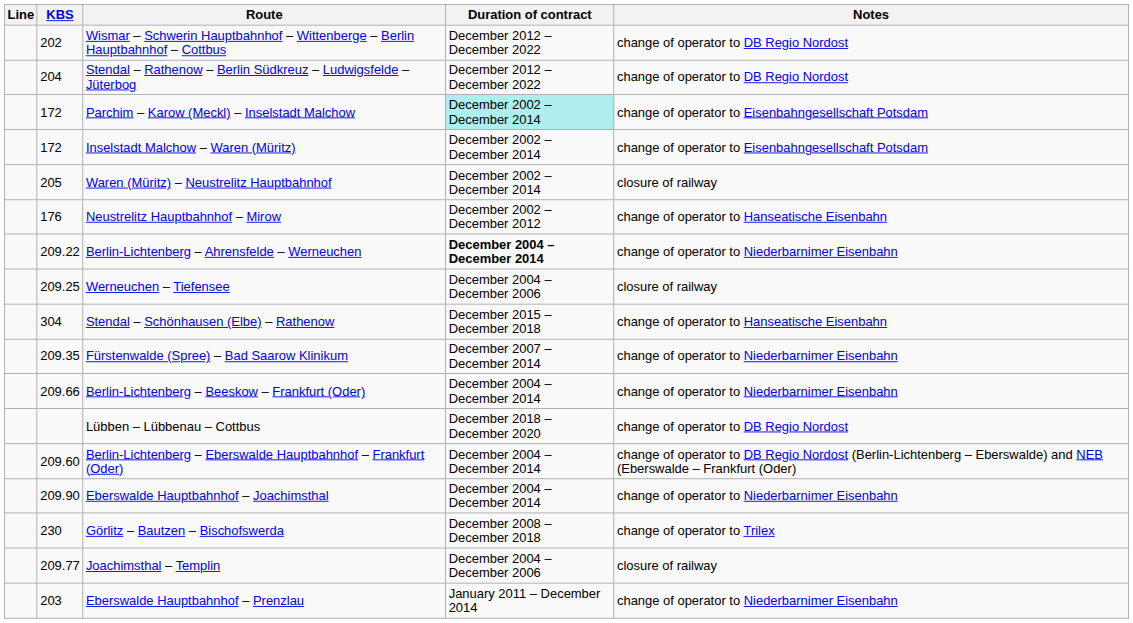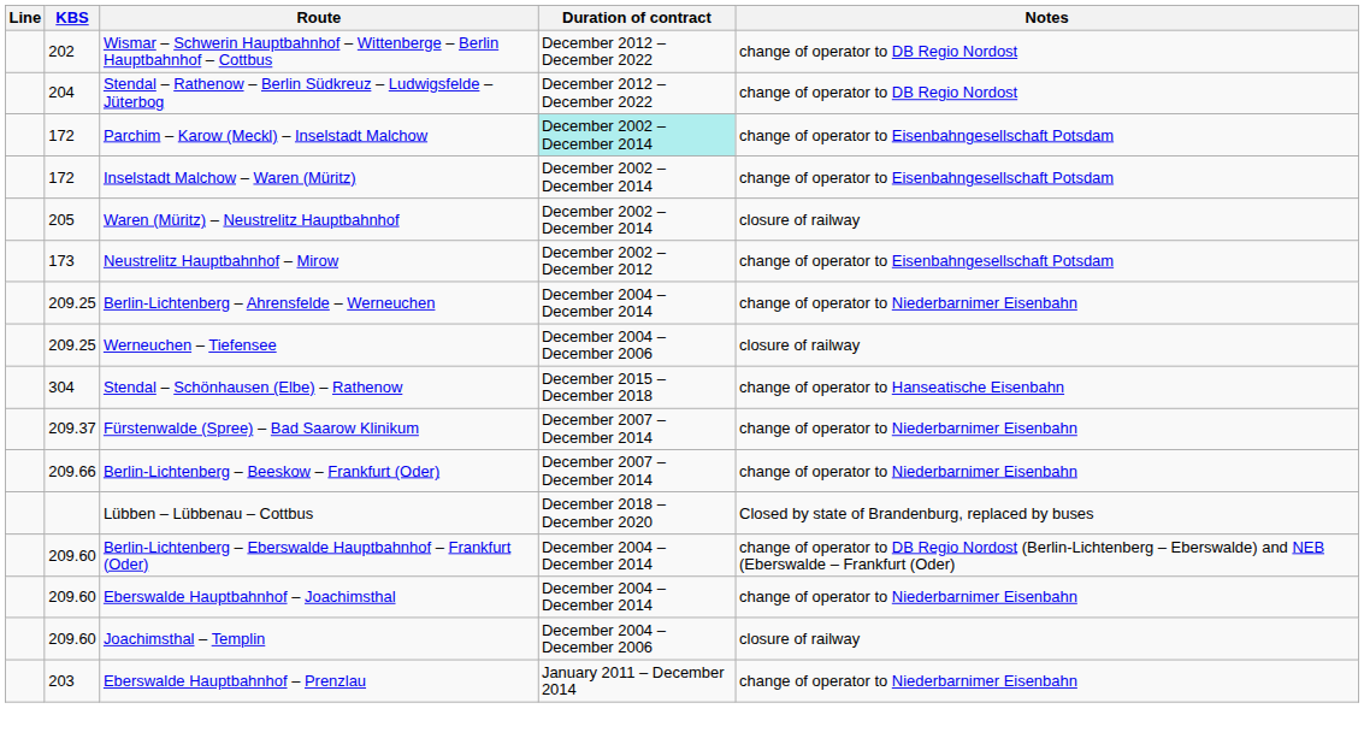 <table class="wikitable sortable" style="Font-Size: 90%">
 <tr class="hintergrundfarbe6">
 <th>Line</th>
 <th><a href='#'>KBS</a></th>
 <th>Route</th>
 <th>Duration of contract</th>
 <th>Notes</th>
 </tr>
 <tr>
 <td align="center"></td>
 <td>202</td>
 <td><a href='#'>Wismar</a> – <a href='#'>Schwerin Hauptbahnhof</a> – <a href='#'>Wittenberge</a> – <a href='#'>Berlin Hauptbahnhof</a> – <a href='#'>Cottbus</a></td>
 <td>December 2012 – December 2022</td>
 <td>change of operator to <a href='#'>DB Regio Nordost</a></td>
 </tr>
 <tr>
 <td align="center"></td>
 <td>204</td>
 <td><a href='#'>Stendal</a> – <a href='#'>Rathenow</a> – <a href='#'>Berlin Südkreuz</a> – <a href='#'>Ludwigsfelde</a> – <a href='#'>Jüterbog</a></td>
 <td>December 2012 – December 2022</td>
 <td>change of operator to <a href='#'>DB Regio Nordost</a></td>
 </tr>
 <tr>
 <td align="center"></td>
 <td>172</td>
 <td><a href='#'>Parchim</a> – <a href='#'>Karow (Meckl)</a> – <a href='#'>Inselstadt Malchow</a></td>
 <td style="background: paleturquoise;">December 2002 – December 2014</td>
 <td>change of operator to <a href='#'>Eisenbahngesellschaft Potsdam</a></td>
 </tr>
 <tr>
 <td align="center"></td>
 <td>172</td>
 <td><a href='#'>Inselstadt Malchow</a> – <a href='#'>Waren (Müritz)</a></td>
 <td>December 2002 – December 2014</td>
 <td>change of operator to <a href='#'>Eisenbahngesellschaft Potsdam</a></td>
 </tr>
 <tr>
 <td align="center"></td>
 <td>205</td>
 <td><a href='#'>Waren (Müritz)</a> – <a href='#'>Neustrelitz Hauptbahnhof</a></td>
 <td>December 2002 – December 2014</td>
 <td>closure of railway</td>
 </tr>
 <tr>
 <td align="center"></td>
-<td>176</td>
+<td>173</td>
 <td><a href='#'>Neustrelitz Hauptbahnhof</a> – <a href='#'>Mirow</a></td>
 <td>December 2002 – December 2012</td>
-<td>change of operator to <a href='#'>Hanseatische Eisenbahn</a></td>
+<td>change of operator to <a href='#'>Eisenbahngesellschaft Potsdam</a></td>
 </tr>
 <tr>
 <td align="center"></td>
-<td>209.22</td>
+<td>209.25</td>
 <td><a href='#'>Berlin-Lichtenberg</a> – <a href='#'>Ahrensfelde</a> – <a href='#'>Werneuchen</a></td>
-<td><strong>December 2004 – December 2014</strong></td>
+<td>December 2004 – December 2014</td>
 <td>change of operator to <a href='#'>Niederbarnimer Eisenbahn</a></td>
 </tr>
 <tr>
 <td align="center"></td>
 <td>209.25</td>
 <td><a href='#'>Werneuchen</a> – <a href='#'>Tiefensee</a></td>
 <td>December 2004 – December 2006</td>
 <td>closure of railway</td>
 </tr>
 <tr>
 <td align="center"></td>
 <td>304</td>
 <td><a href='#'>Stendal</a> – <a href='#'>Schönhausen (Elbe)</a> – <a href='#'>Rathenow</a></td>
 <td>December 2015 – December 2018</td>
 <td>change of operator to <a href='#'>Hanseatische Eisenbahn</a></td>
 </tr>
 <tr>
 <td align="center"></td>
-<td>209.35</td>
+<td>209.37</td>
 <td><a href='#'>Fürstenwalde (Spree)</a> – <a href='#'>Bad Saarow Klinikum</a></td>
 <td>December 2007 – December 2014</td>
 <td>change of operator to <a href='#'>Niederbarnimer Eisenbahn</a></td>
 </tr>
 <tr>
 <td align="center"></td>
 <td>209.66</td>
 <td><a href='#'>Berlin-Lichtenberg</a> – <a href='#'>Beeskow</a> – <a href='#'>Frankfurt (Oder)</a></td>
-<td>December 2004 – December 2014</td>
+<td>December 2007 – December 2014</td>
 <td>change of operator to <a href='#'>Niederbarnimer Eisenbahn</a></td>
 </tr>
 <tr>
 <td style="text-align:center"></td>
 <td></td>
 <td>Lübben – Lübbenau – Cottbus</td>
 <td>December 2018 – December 2020</td>
-<td>change of operator to <a href='#'>DB Regio Nordost</a></td>
+<td>Closed by state of Brandenburg, replaced by buses</td>
 </tr>
 <tr>
 <td align="center"></td>
 <td>209.60</td>
 <td><a href='#'>Berlin-Lichtenberg</a> – <a href='#'>Eberswalde Hauptbahnhof</a> – <a href='#'>Frankfurt (Oder)</a></td>
 <td>December 2004 – December 2014</td>
 <td>change of operator to <a href='#'>DB Regio Nordost</a> (Berlin-Lichtenberg – Eberswalde) and <a href='#'>NEB</a> (Eberswalde – Frankfurt (Oder)</td>
 </tr>
 <tr>
 <td align="center"></td>
-<td>209.90</td>
+<td>209.60</td>
 <td><a href='#'>Eberswalde Hauptbahnhof</a> – <a href='#'>Joachimsthal</a></td>
 <td>December 2004 – December 2014</td>
 <td>change of operator to <a href='#'>Niederbarnimer Eisenbahn</a></td>
 </tr>
 <tr>
-<td></td>
-<td>230</td>
-<td><a href='#'>Görlitz</a> – <a href='#'>Bautzen</a> – <a href='#'>Bischofswerda</a></td>
-<td>December 2008 – December 2018</td>
-<td>change of operator to <a href='#'>Trilex</a></td>
-</tr>
-<tr>
 <td align="center"></td>
-<td>209.77</td>
+<td>209.60</td>
 <td><a href='#'>Joachimsthal</a> – <a href='#'>Templin</a></td>
 <td>December 2004 – December 2006</td>
 <td>closure of railway</td>
 </tr>
 <tr>
 <td align="center"></td>
 <td>203</td>
 <td><a href='#'>Eberswalde Hauptbahnhof</a> – <a href='#'>Prenzlau</a></td>
 <td>January 2011 – December 2014</td>
 <td>change of operator to <a href='#'>Niederbarnimer Eisenbahn</a></td>
 </tr>
 </table>
